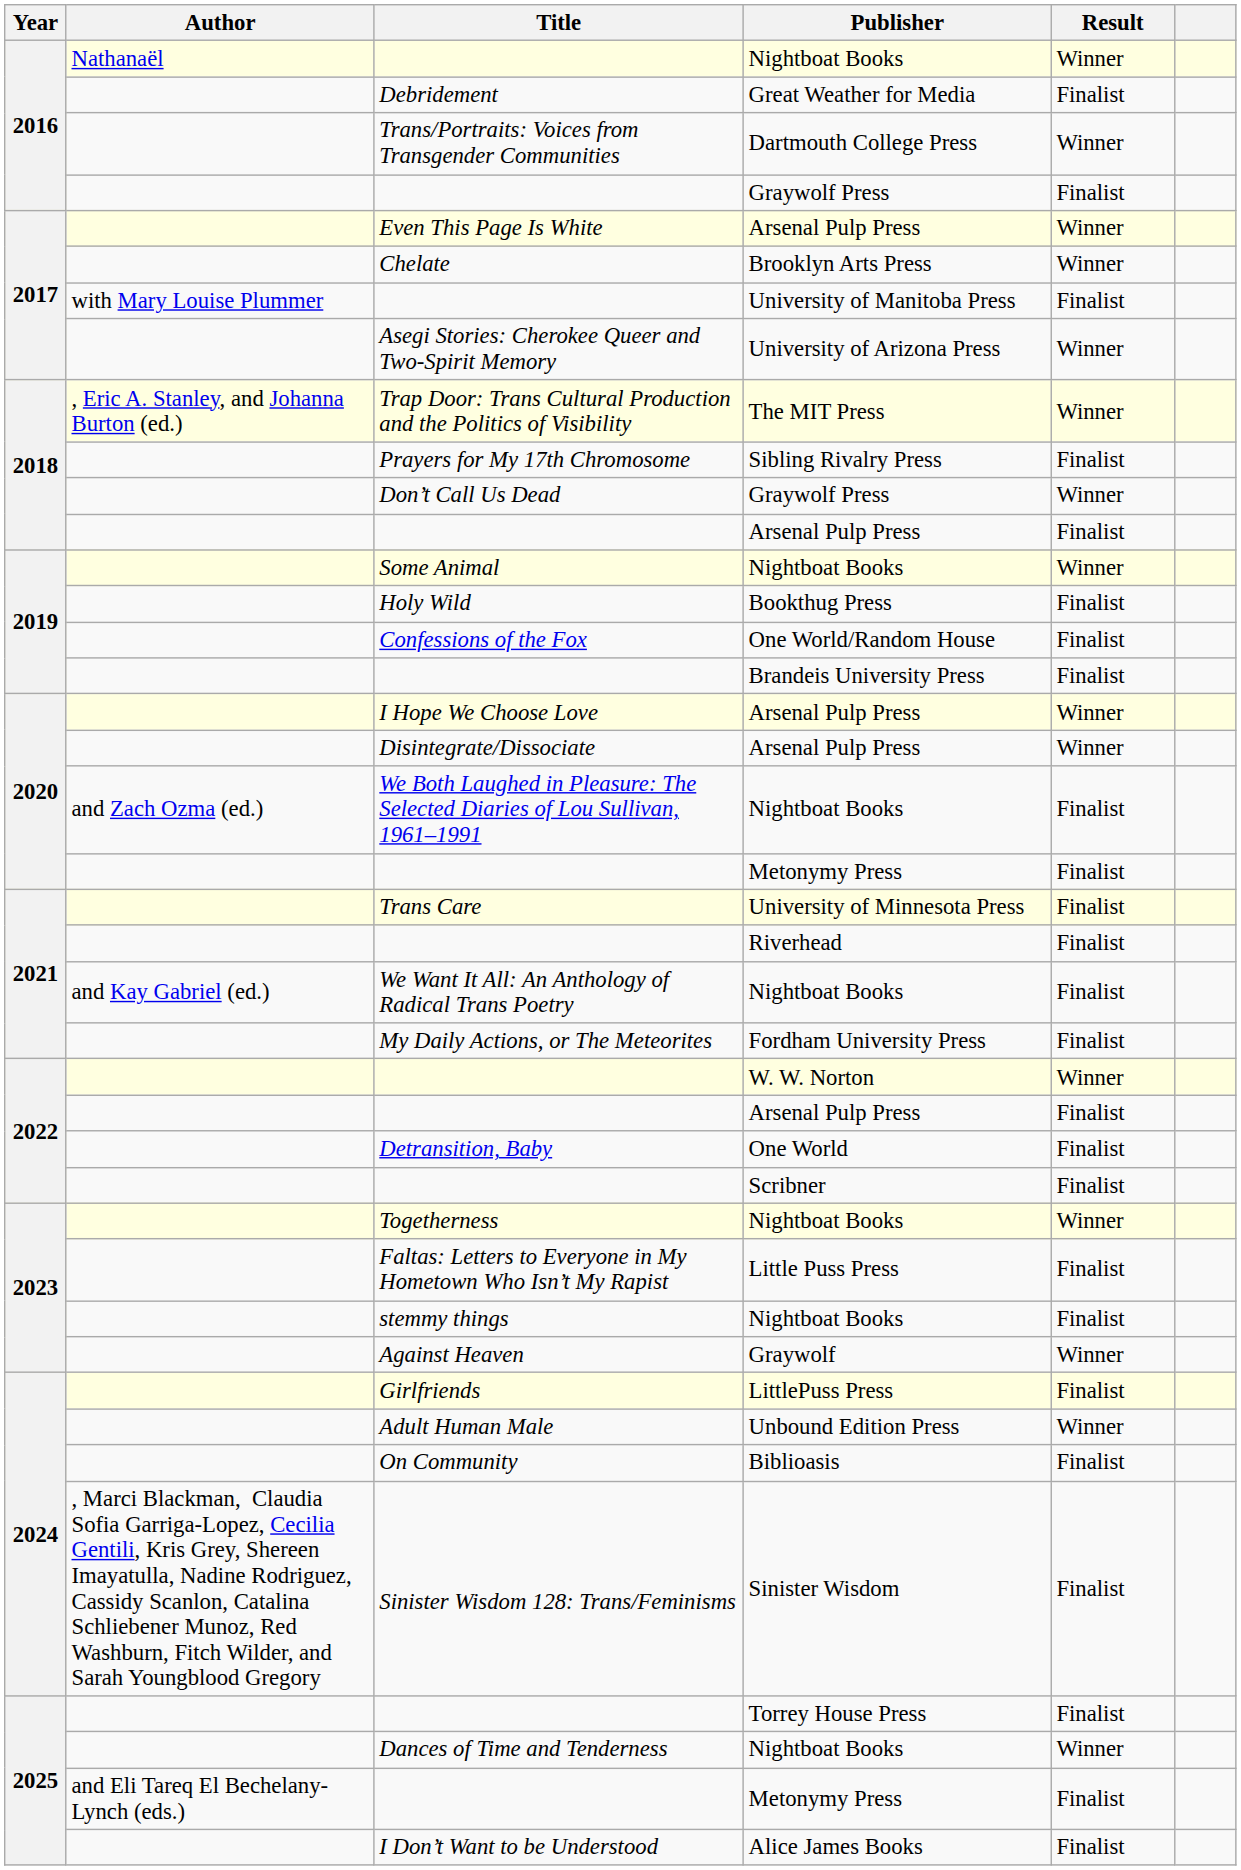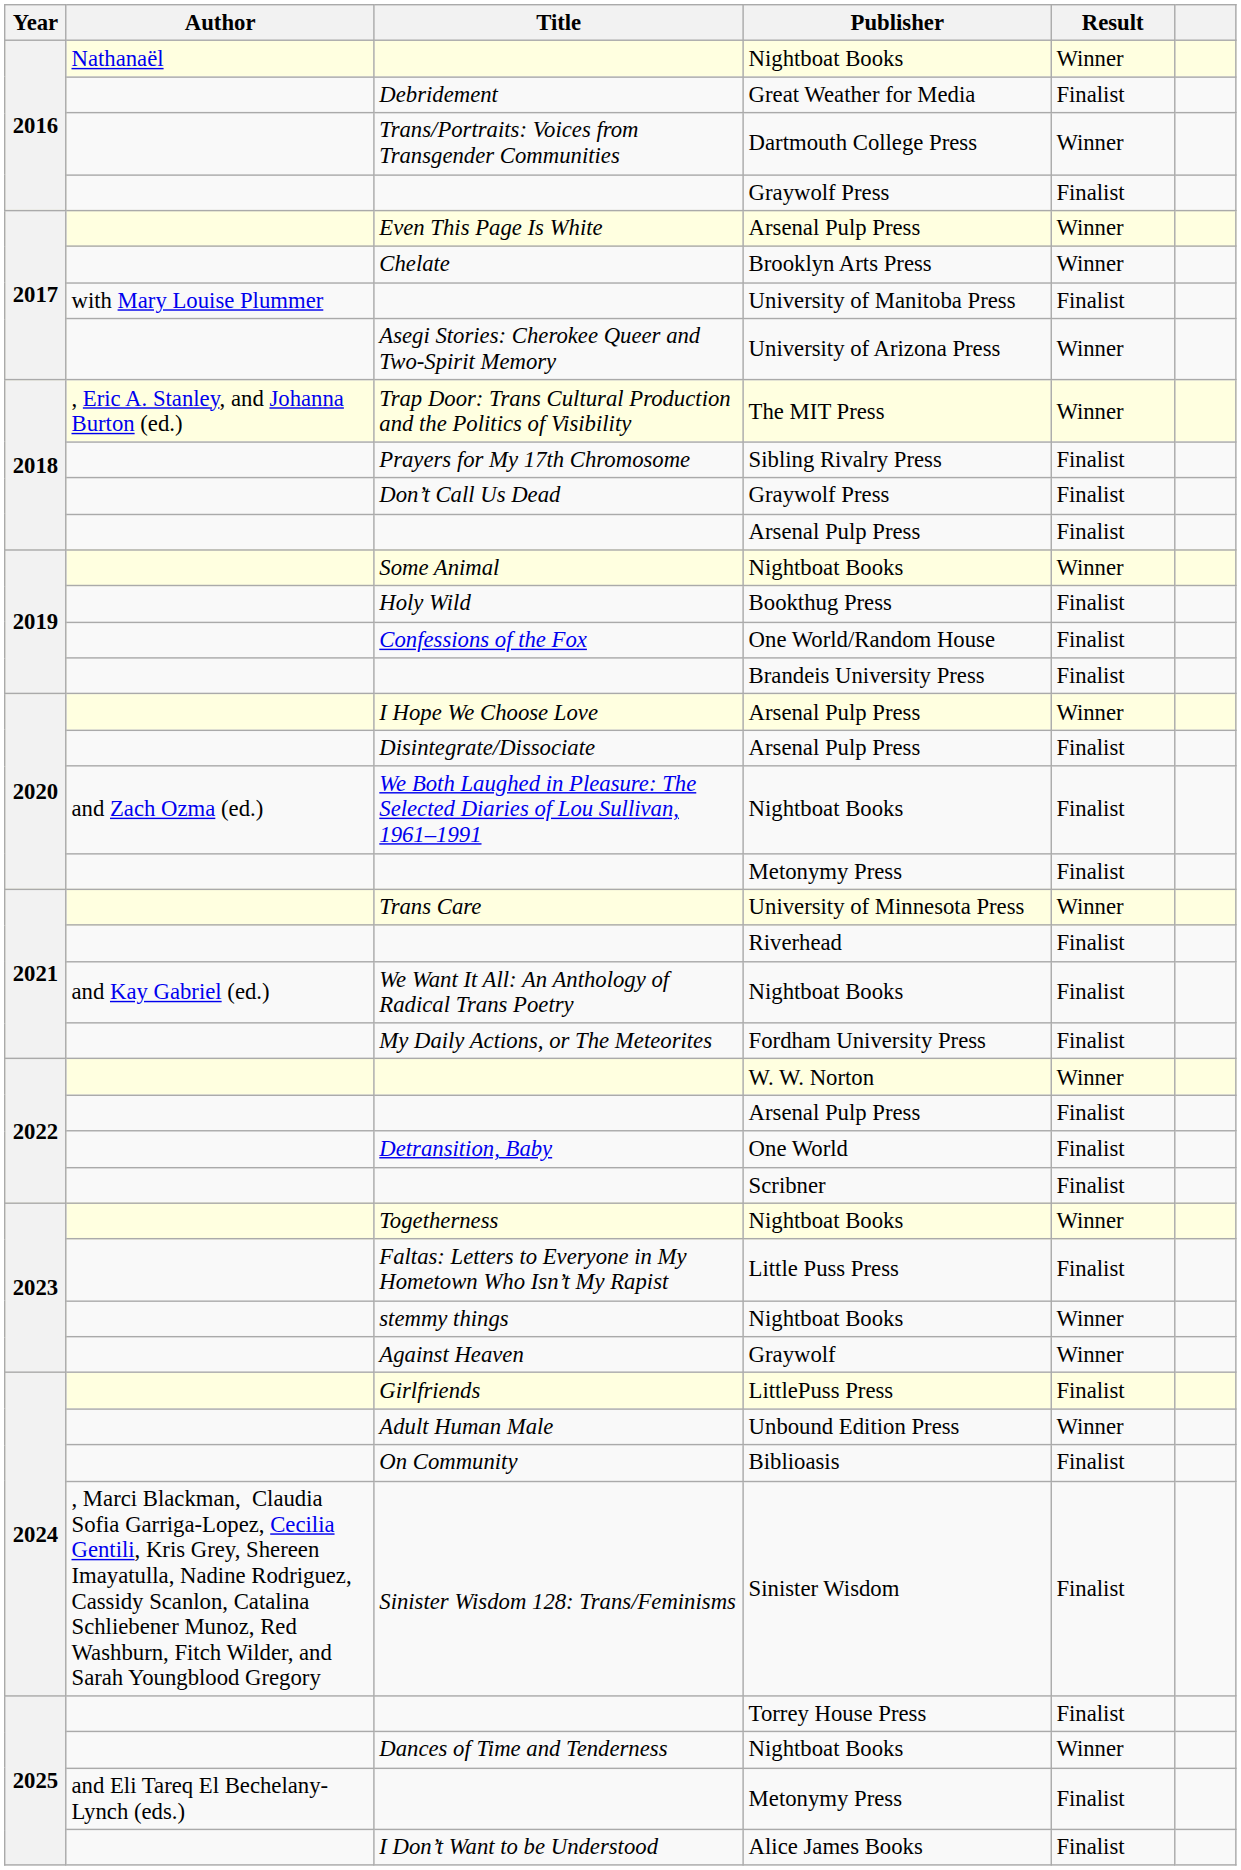 <table class="wikitable sortable mw-collapsible">
 <tr>
 <th scope="col" width="5%">Year</th>
 <th scope="col" width="25%">Author</th>
 <th scope="col" width="30%">Title</th>
 <th scope="col" width="25%">Publisher</th>
 <th scope="col" width="10%">Result</th>
 <th scope="col" width="5%"></th>
 </tr>
 <tr style="background:lightyellow">
 <th rowspan="4">2016</th>
 <td><a href='#'>Nathanaël</a></td>
 <td><em></em></td>
 <td>Nightboat Books</td>
 <td>Winner</td>
 <td></td>
 </tr>
 <tr>
 <td></td>
 <td><em>Debridement</em></td>
 <td>Great Weather for Media</td>
 <td>Finalist</td>
 <td></td>
 </tr>
 <tr>
 <td></td>
 <td><em>Trans/Portraits: Voices from Transgender Communities</em></td>
 <td>Dartmouth College Press</td>
 <td>Winner</td>
 <td></td>
 </tr>
 <tr>
 <td></td>
 <td></td>
 <td>Graywolf Press</td>
 <td>Finalist</td>
 <td></td>
 </tr>
 <tr style="background:lightyellow">
 <th rowspan="4">2017</th>
 <td></td>
 <td><em>Even This Page Is White</em></td>
 <td>Arsenal Pulp Press</td>
 <td>Winner</td>
 <td></td>
 </tr>
 <tr>
 <td></td>
 <td><em>Chelate</em></td>
 <td>Brooklyn Arts Press</td>
 <td>Winner</td>
 <td></td>
 </tr>
 <tr>
 <td> with <a href='#'>Mary Louise Plummer</a></td>
 <td><em></em></td>
 <td>University of Manitoba Press</td>
 <td>Finalist</td>
 <td></td>
 </tr>
 <tr>
 <td></td>
 <td><em>Asegi Stories: Cherokee Queer and Two-Spirit Memory</em></td>
 <td>University of Arizona Press</td>
 <td>Winner</td>
 <td></td>
 </tr>
 <tr style="background:lightyellow">
 <th rowspan="4">2018</th>
 <td>, <a href='#'>Eric A. Stanley</a>, and <a href='#'>Johanna Burton</a> (ed.)</td>
 <td><em>Trap Door: Trans Cultural Production and the Politics of Visibility</em></td>
 <td>The MIT Press</td>
 <td>Winner</td>
 <td></td>
 </tr>
 <tr>
 <td></td>
 <td><em>Prayers for My 17th Chromosome</em></td>
 <td>Sibling Rivalry Press</td>
 <td>Finalist</td>
 <td></td>
 </tr>
 <tr>
 <td></td>
 <td><em>Don’t Call Us Dead</em></td>
 <td>Graywolf Press</td>
-<td>Winner</td>
+<td>Finalist</td>
 <td></td>
 </tr>
 <tr>
 <td></td>
 <td><em></em></td>
 <td>Arsenal Pulp Press</td>
 <td>Finalist</td>
 <td></td>
 </tr>
 <tr style="background:lightyellow">
 <th rowspan="4">2019</th>
 <td></td>
 <td><em>Some Animal</em></td>
 <td>Nightboat Books</td>
 <td>Winner</td>
 <td></td>
 </tr>
 <tr>
 <td></td>
 <td><em>Holy Wild</em></td>
 <td>Bookthug Press</td>
 <td>Finalist</td>
 <td></td>
 </tr>
 <tr>
 <td></td>
 <td><em><a href='#'>Confessions of the Fox</a></em></td>
 <td>One World/Random House</td>
 <td>Finalist</td>
 <td></td>
 </tr>
 <tr>
 <td></td>
 <td><em></em></td>
 <td>Brandeis University Press</td>
 <td>Finalist</td>
 <td></td>
 </tr>
 <tr style="background:lightyellow">
 <th rowspan="4">2020</th>
 <td></td>
 <td><em>I Hope We Choose Love</em></td>
 <td>Arsenal Pulp Press</td>
 <td>Winner</td>
 <td></td>
 </tr>
 <tr>
 <td></td>
 <td><em>Disintegrate/Dissociate</em></td>
 <td>Arsenal Pulp Press</td>
-<td>Winner</td>
+<td>Finalist</td>
 <td></td>
 </tr>
 <tr>
 <td> and <a href='#'>Zach Ozma</a> (ed.)</td>
 <td><em><a href='#'>We Both Laughed in Pleasure: The Selected Diaries of Lou Sullivan, 1961–1991</a></em></td>
 <td>Nightboat Books</td>
 <td>Finalist</td>
 <td></td>
 </tr>
 <tr>
 <td></td>
 <td><em></em></td>
 <td>Metonymy Press</td>
 <td>Finalist</td>
 <td></td>
 </tr>
 <tr style="background:lightyellow">
 <th rowspan="4">2021</th>
 <td></td>
 <td><em>Trans Care</em></td>
 <td>University of Minnesota Press</td>
-<td>Finalist</td>
+<td>Winner</td>
 <td></td>
 </tr>
 <tr>
 <td></td>
 <td></td>
 <td>Riverhead</td>
 <td>Finalist</td>
 <td></td>
 </tr>
 <tr>
 <td> and <a href='#'>Kay Gabriel</a> (ed.)</td>
 <td><em>We Want It All: An Anthology of Radical Trans Poetry</em></td>
 <td>Nightboat Books</td>
 <td>Finalist</td>
 <td></td>
 </tr>
 <tr>
 <td></td>
 <td><em>My Daily Actions, or The Meteorites</em></td>
 <td>Fordham University Press</td>
 <td>Finalist</td>
 <td></td>
 </tr>
 <tr style="background:lightyellow">
 <th rowspan="4">2022</th>
 <td></td>
 <td><em></em></td>
 <td>W. W. Norton</td>
 <td>Winner</td>
 <td></td>
 </tr>
 <tr>
 <td></td>
 <td><em></em></td>
 <td>Arsenal Pulp Press</td>
 <td>Finalist</td>
 <td></td>
 </tr>
 <tr>
 <td></td>
 <td><em><a href='#'>Detransition, Baby</a></em></td>
 <td>One World</td>
 <td>Finalist</td>
 <td></td>
 </tr>
 <tr>
 <td></td>
 <td></td>
 <td>Scribner</td>
 <td>Finalist</td>
 <td></td>
 </tr>
 <tr style="background:lightyellow">
 <th rowspan="4">2023</th>
 <td></td>
 <td><em>Togetherness</em></td>
 <td>Nightboat Books</td>
 <td>Winner</td>
 <td></td>
 </tr>
 <tr>
 <td></td>
 <td><em>Faltas: Letters to Everyone in My Hometown Who Isn’t My Rapist</em></td>
 <td>Little Puss Press</td>
 <td>Finalist</td>
 <td></td>
 </tr>
 <tr>
 <td></td>
 <td><em>stemmy things</em></td>
 <td>Nightboat Books</td>
-<td>Finalist</td>
+<td>Winner</td>
 <td></td>
 </tr>
 <tr>
 <td></td>
 <td><em>Against Heaven</em></td>
 <td>Graywolf</td>
 <td>Winner</td>
 <td></td>
 </tr>
 <tr style=background:lightyellow>
 <th rowspan="4">2024</th>
 <td></td>
 <td><em>Girlfriends</em></td>
 <td>LittlePuss Press</td>
 <td>Finalist</td>
 <td></td>
 </tr>
 <tr>
 <td></td>
 <td><em>Adult Human Male</em></td>
 <td>Unbound Edition Press</td>
 <td>Winner</td>
 <td></td>
 </tr>
 <tr>
 <td></td>
 <td><em>On Community</em></td>
 <td>Biblioasis</td>
 <td>Finalist</td>
 <td></td>
 </tr>
 <tr>
 <td>, Marci Blackman,  Claudia Sofia Garriga-Lopez, <a href='#'>Cecilia Gentili</a>, Kris Grey, Shereen Imayatulla, Nadine Rodriguez, Cassidy Scanlon, Catalina Schliebener Munoz, Red Washburn, Fitch Wilder, and Sarah Youngblood Gregory</td>
 <td><br><em>Sinister Wisdom 128: Trans/Feminisms</em></td>
 <td>Sinister Wisdom</td>
 <td>Finalist</td>
 <td></td>
 </tr>
 <tr>
 <th rowspan="4">2025</th>
 <td></td>
 <td><em></em></td>
 <td>Torrey House Press</td>
 <td>Finalist</td>
 <td></td>
 </tr>
 <tr>
 <td></td>
 <td><em>Dances of Time and Tenderness</em></td>
 <td>Nightboat Books</td>
 <td>Winner</td>
 <td></td>
 </tr>
 <tr>
 <td> and Eli Tareq El Bechelany-Lynch (eds.)</td>
 <td><em></em></td>
 <td>Metonymy Press</td>
 <td>Finalist</td>
 <td></td>
 </tr>
 <tr>
 <td></td>
 <td><em>I Don’t Want to be Understood</em></td>
 <td>Alice James Books</td>
 <td>Finalist</td>
 <td></td>
 </tr>
 </table>
